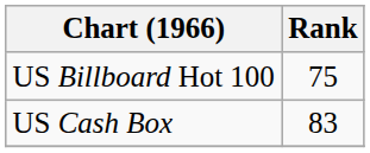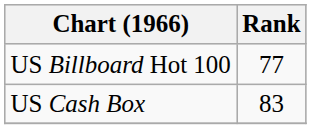 <table class="wikitable">
 <tr>
 <th>Chart (1966)</th>
 <th style="text-align:center;">Rank</th>
 </tr>
 <tr>
 <td>US <em>Billboard</em> Hot 100</td>
-<td style="text-align:center;">75</td>
+<td style="text-align:center;">77</td>
 </tr>
 <tr>
 <td>US <em>Cash Box</em></td>
 <td style="text-align:center;">83</td>
 </tr>
 <tr>
 </tr>
 </table>
